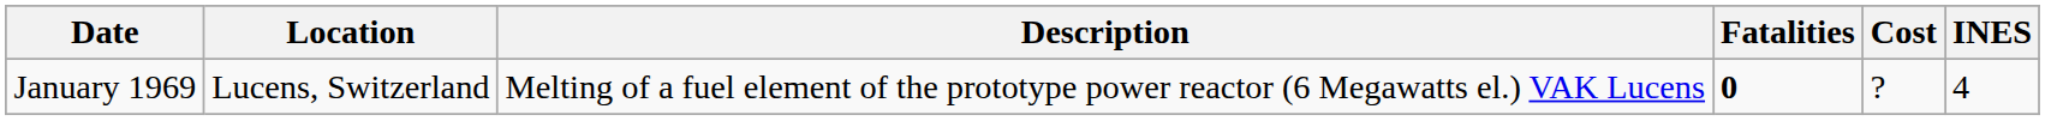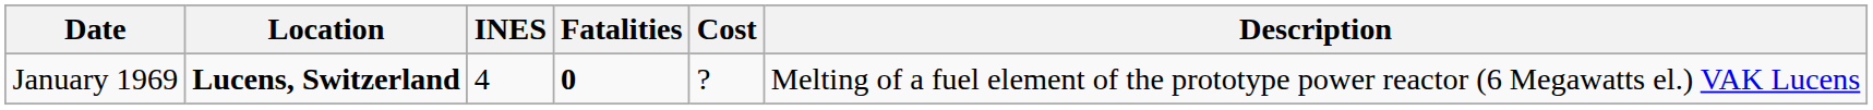 <table class="wikitable sortable">
 <tr>
 <th>Date</th>
 <th>Location</th>
-<th>Description</th>
+<th>INES</th>
 <th>Fatalities</th>
 <th>Cost</th>
-<th>INES</th>
+<th>Description</th>
 </tr>
 <tr>
 <td>January 1969</td>
-<td>Lucens, Switzerland</td>
-<td>Melting of a fuel element of the prototype power reactor (6 Megawatts el.)  <a href='#'>VAK Lucens</a></td>
+<td><strong>Lucens, Switzerland</strong></td>
+<td>4</td>
 <td><strong>0</strong></td>
 <td>?</td>
-<td>4</td>
+<td>Melting of a fuel element of the prototype power reactor (6 Megawatts el.)  <a href='#'>VAK Lucens</a></td>
 </tr>
 </table>
